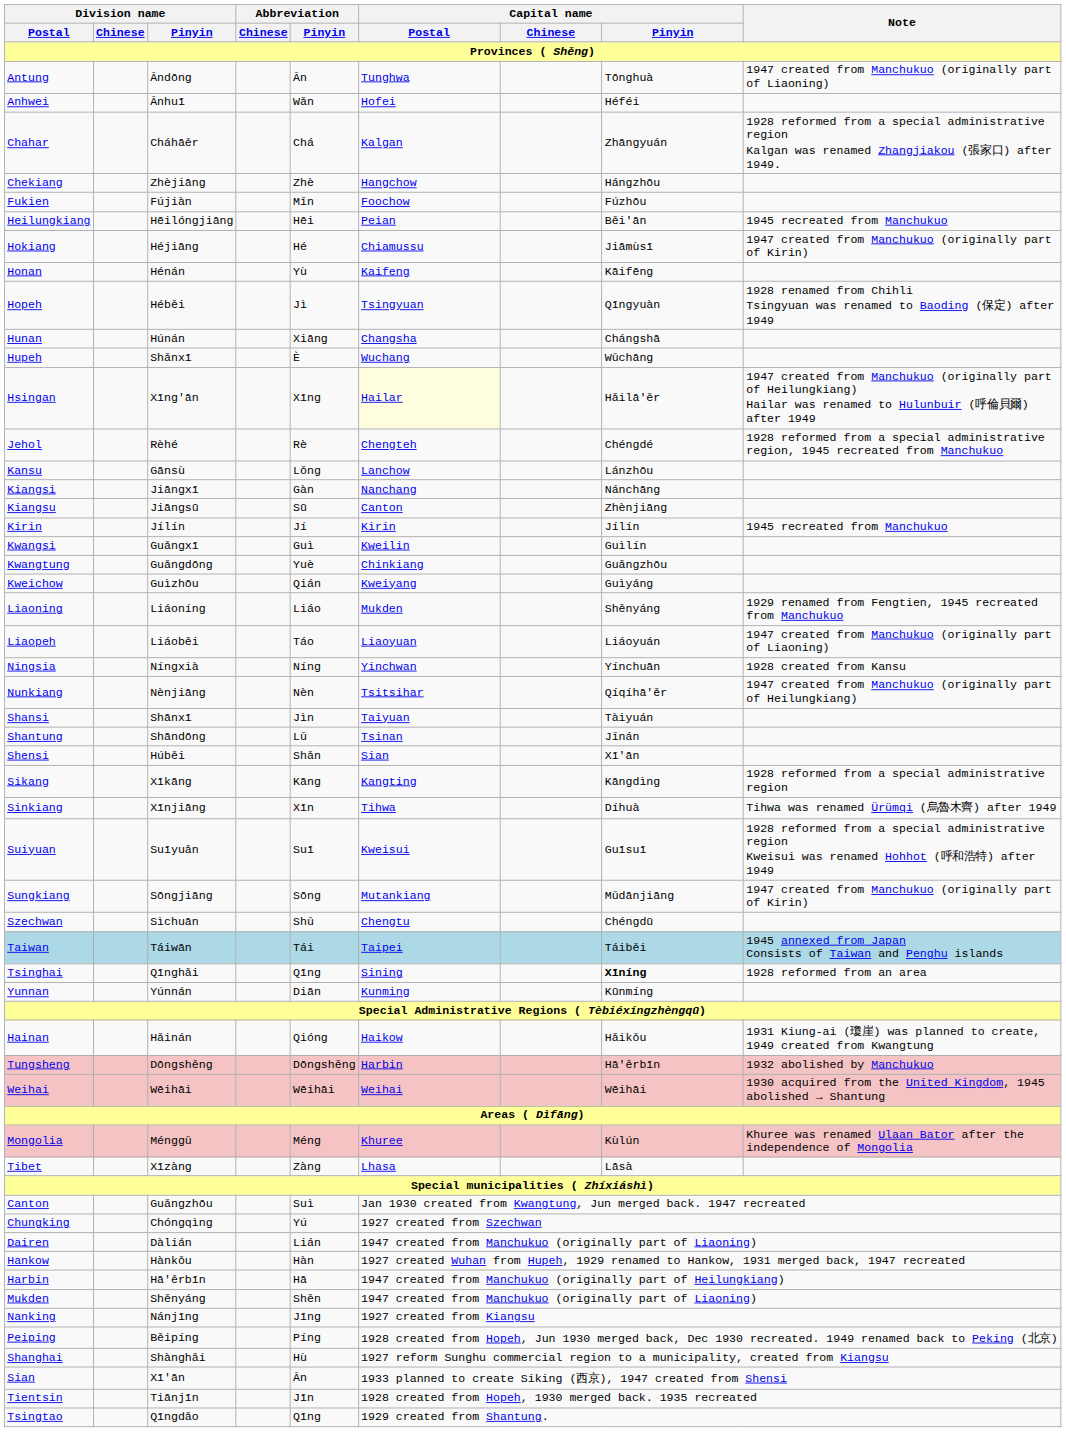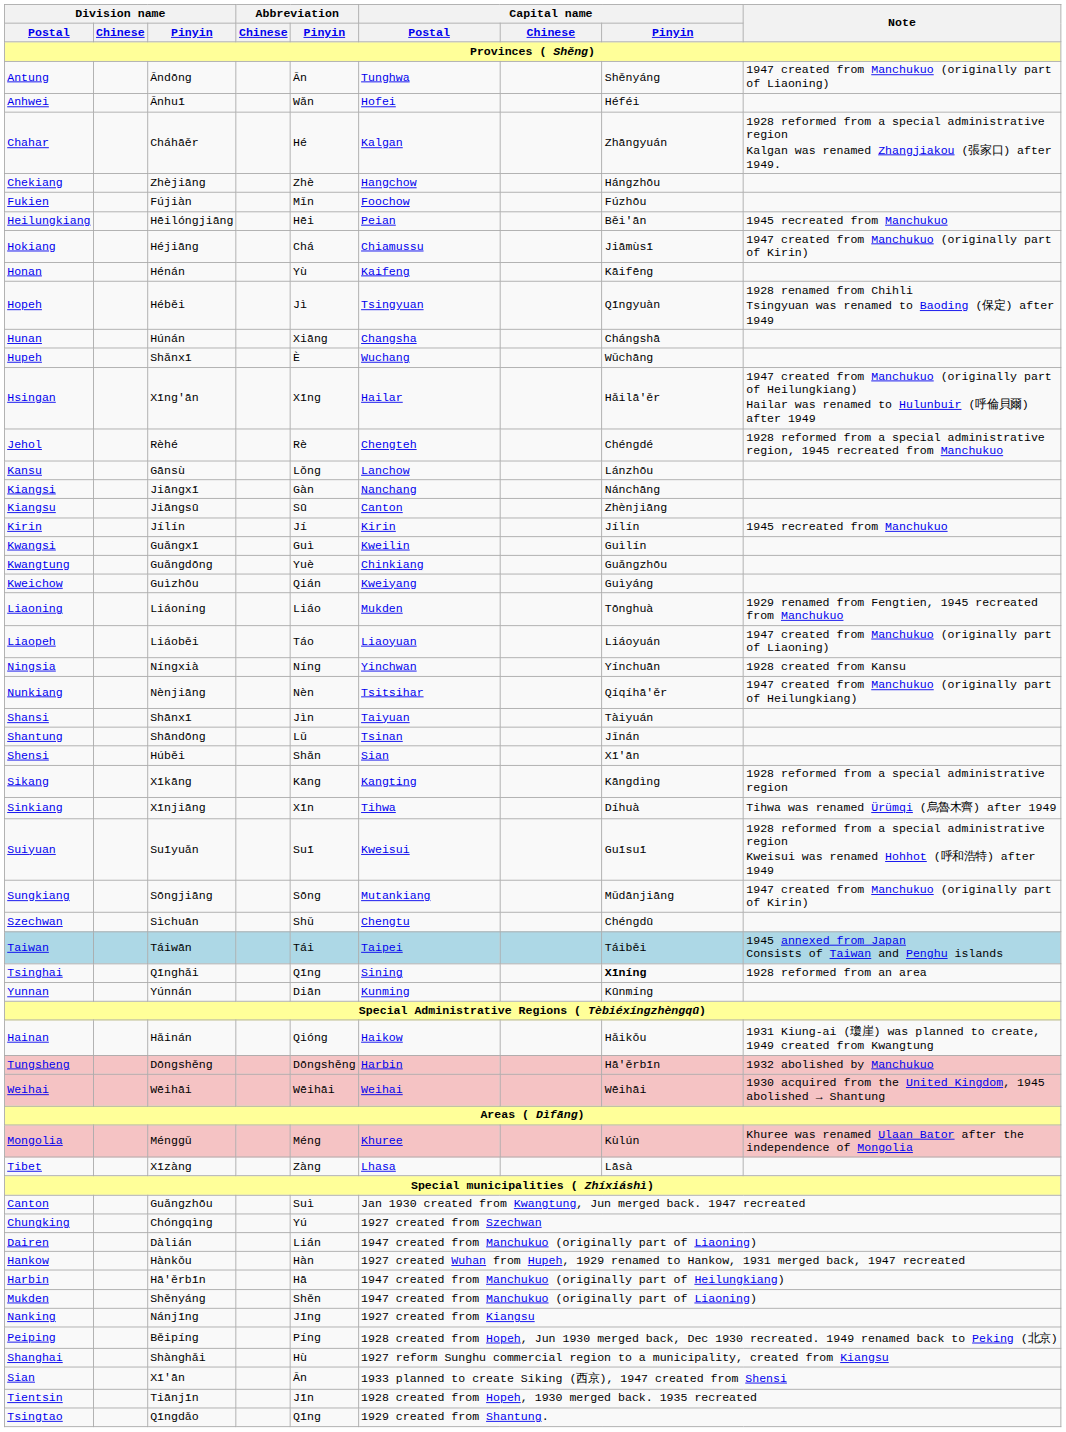 <table class=wikitable>
 <tr>
 <th colspan=3>Division name</th>
 <th colspan=2>Abbreviation</th>
 <th colspan=3>Capital name</th>
 <th rowspan=2 width=350>Note</th>
 </tr>
 <tr>
 <th><a href='#'>Postal</a></th>
 <th><a href='#'>Chinese</a></th>
 <th><a href='#'>Pinyin</a></th>
 <th><a href='#'>Chinese</a></th>
 <th><a href='#'>Pinyin</a></th>
 <th><a href='#'>Postal</a></th>
 <th><a href='#'>Chinese</a></th>
 <th><a href='#'>Pinyin</a></th>
 </tr>
 <tr>
 <th colspan=9 style="background:#ffff99;">Provinces (<span></span> <em>Shěng</em>)</th>
 </tr>
 <tr>
 <td><a href='#'>Antung</a></td>
 <td><span></span></td>
 <td>Āndōng</td>
 <td><span></span></td>
 <td>Ān</td>
 <td><a href='#'>Tunghwa</a></td>
 <td><span></span></td>
-<td>Tōnghuà</td>
+<td>Shěnyáng</td>
 <td>1947 created from <a href='#'>Manchukuo</a> (originally part of Liaoning)</td>
 </tr>
 <tr>
 <td><a href='#'>Anhwei</a></td>
 <td><span></span></td>
 <td>Ānhuī</td>
 <td><span></span></td>
 <td>Wǎn</td>
 <td><a href='#'>Hofei</a></td>
 <td><span></span></td>
 <td>Héféi</td>
 <td></td>
 </tr>
 <tr>
 <td><a href='#'>Chahar</a></td>
 <td><span></span></td>
 <td>Cháhāěr</td>
 <td><span></span></td>
-<td>Chá</td>
+<td>Hé</td>
 <td><a href='#'>Kalgan</a></td>
 <td><span></span></td>
 <td>Zhāngyuán</td>
 <td>1928 reformed from a special administrative region<br>Kalgan was renamed <a href='#'>Zhangjiakou</a> (張家口) after 1949.</td>
 </tr>
 <tr>
 <td><a href='#'>Chekiang</a></td>
 <td><span></span></td>
 <td>Zhèjiāng</td>
 <td><span></span></td>
 <td>Zhè</td>
 <td><a href='#'>Hangchow</a></td>
 <td><span></span></td>
 <td>Hángzhōu</td>
 <td></td>
 </tr>
 <tr>
 <td><a href='#'>Fukien</a></td>
 <td><span></span></td>
 <td>Fújiàn</td>
 <td><span></span></td>
 <td>Mǐn</td>
 <td><a href='#'>Foochow</a></td>
 <td><span></span></td>
 <td>Fúzhōu</td>
 <td></td>
 </tr>
 <tr>
 <td><a href='#'>Heilungkiang</a></td>
 <td><span></span></td>
 <td>Hēilóngjiāng</td>
 <td><span></span></td>
 <td>Hēi</td>
 <td><a href='#'>Peian</a></td>
 <td><span></span></td>
 <td>Běi'ān</td>
 <td>1945 recreated from <a href='#'>Manchukuo</a></td>
 </tr>
 <tr>
 <td><a href='#'>Hokiang</a></td>
 <td><span></span></td>
 <td>Héjiāng</td>
 <td><span></span></td>
-<td>Hé</td>
+<td>Chá</td>
 <td><a href='#'>Chiamussu</a></td>
 <td><span></span></td>
 <td>Jiāmùsī</td>
 <td>1947 created from <a href='#'>Manchukuo</a> (originally part of Kirin)</td>
 </tr>
 <tr>
 <td><a href='#'>Honan</a></td>
 <td><span></span></td>
 <td>Hénán</td>
 <td><span></span></td>
 <td>Yù</td>
 <td><a href='#'>Kaifeng</a></td>
 <td><span></span></td>
 <td>Kāifēng</td>
 <td></td>
 </tr>
 <tr>
 <td><a href='#'>Hopeh</a></td>
 <td><span></span></td>
 <td>Héběi</td>
 <td><span></span></td>
 <td>Jì</td>
 <td><a href='#'>Tsingyuan</a></td>
 <td><span></span></td>
 <td>Qīngyuàn</td>
 <td>1928 renamed from Chihli<br>Tsingyuan was renamed to <a href='#'>Baoding</a> (保定) after 1949</td>
 </tr>
 <tr>
 <td><a href='#'>Hunan</a></td>
 <td><span></span></td>
 <td>Húnán</td>
 <td><span></span></td>
 <td>Xiāng</td>
 <td><a href='#'>Changsha</a></td>
 <td><span></span></td>
 <td>Chángshā</td>
 <td></td>
 </tr>
 <tr>
 <td><a href='#'>Hupeh</a></td>
 <td><span></span></td>
 <td>Shǎnxī</td>
 <td><span></span></td>
 <td>È</td>
 <td><a href='#'>Wuchang</a></td>
 <td><span></span></td>
 <td>Wǔchāng</td>
 <td></td>
 </tr>
 <tr>
 <td><a href='#'>Hsingan</a></td>
 <td><span></span></td>
 <td>Xīng'ān</td>
 <td><span></span></td>
 <td>Xīng</td>
-<td style="background: lightyellow;"><a href='#'>Hailar</a></td>
+<td><a href='#'>Hailar</a></td>
 <td><span></span></td>
 <td>Hǎilā'ěr</td>
 <td>1947 created from <a href='#'>Manchukuo</a> (originally part of Heilungkiang)<br>Hailar was renamed to <a href='#'>Hulunbuir</a> (呼倫貝爾) after 1949</td>
 </tr>
 <tr>
 <td><a href='#'>Jehol</a></td>
 <td><span></span></td>
 <td>Rèhé</td>
 <td><span></span></td>
 <td>Rè</td>
 <td><a href='#'>Chengteh</a></td>
 <td><span></span></td>
 <td>Chéngdé</td>
 <td>1928 reformed from a special administrative region, 1945 recreated from <a href='#'>Manchukuo</a></td>
 </tr>
 <tr>
 <td><a href='#'>Kansu</a></td>
 <td><span></span></td>
 <td>Gānsù</td>
 <td><span></span></td>
 <td>Lǒng</td>
 <td><a href='#'>Lanchow</a></td>
 <td><span></span></td>
 <td>Lánzhōu</td>
 <td></td>
 </tr>
 <tr>
 <td><a href='#'>Kiangsi</a></td>
 <td><span></span></td>
 <td>Jiāngxī</td>
 <td><span></span></td>
 <td>Gàn</td>
 <td><a href='#'>Nanchang</a></td>
 <td><span></span></td>
 <td>Nánchāng</td>
 <td></td>
 </tr>
 <tr>
 <td><a href='#'>Kiangsu</a></td>
 <td><span></span></td>
 <td>Jiāngsū</td>
 <td><span></span></td>
 <td>Sū</td>
 <td><a href='#'>Canton</a></td>
 <td><span></span></td>
 <td>Zhènjiāng</td>
 <td></td>
 </tr>
 <tr>
 <td><a href='#'>Kirin</a></td>
 <td><span></span></td>
 <td>Jílín</td>
 <td><span></span></td>
 <td>Jí</td>
 <td><a href='#'>Kirin</a></td>
 <td><span></span></td>
 <td>Jílín</td>
 <td>1945 recreated from <a href='#'>Manchukuo</a></td>
 </tr>
 <tr>
 <td><a href='#'>Kwangsi</a></td>
 <td><span></span></td>
 <td>Guǎngxī</td>
 <td><span></span></td>
 <td>Guì</td>
 <td><a href='#'>Kweilin</a></td>
 <td><span></span></td>
 <td>Guìlín</td>
 <td></td>
 </tr>
 <tr>
 <td><a href='#'>Kwangtung</a></td>
 <td><span></span></td>
 <td>Guǎngdōng</td>
 <td><span></span></td>
 <td>Yuè</td>
 <td><a href='#'>Chinkiang</a></td>
 <td><span></span></td>
 <td>Guǎngzhōu</td>
 <td></td>
 </tr>
 <tr>
 <td><a href='#'>Kweichow</a></td>
 <td><span></span></td>
 <td>Guìzhōu</td>
 <td><span></span></td>
 <td>Qián</td>
 <td><a href='#'>Kweiyang</a></td>
 <td><span></span></td>
 <td>Guìyáng</td>
 <td></td>
 </tr>
 <tr>
 <td><a href='#'>Liaoning</a></td>
 <td><span></span></td>
 <td>Liáoníng</td>
 <td><span></span></td>
 <td>Liáo</td>
 <td><a href='#'>Mukden</a></td>
 <td><span></span></td>
-<td>Shěnyáng</td>
+<td>Tōnghuà</td>
 <td>1929 renamed from Fengtien, 1945 recreated from <a href='#'>Manchukuo</a></td>
 </tr>
 <tr>
 <td><a href='#'>Liaopeh</a></td>
 <td><span></span></td>
 <td>Liáoběi</td>
 <td><span></span></td>
 <td>Táo</td>
 <td><a href='#'>Liaoyuan</a></td>
 <td><span></span></td>
 <td>Liáoyuán</td>
 <td>1947 created from <a href='#'>Manchukuo</a> (originally part of Liaoning)</td>
 </tr>
 <tr>
 <td><a href='#'>Ningsia</a></td>
 <td><span></span></td>
 <td>Níngxià</td>
 <td><span></span></td>
 <td>Níng</td>
 <td><a href='#'>Yinchwan</a></td>
 <td><span></span></td>
 <td>Yínchuān</td>
 <td>1928 created from Kansu</td>
 </tr>
 <tr>
 <td><a href='#'>Nunkiang</a></td>
 <td><span></span></td>
 <td>Nènjiāng</td>
 <td><span></span></td>
 <td>Nèn</td>
 <td><a href='#'>Tsitsihar</a></td>
 <td><span></span></td>
 <td>Qíqíhā'ěr</td>
 <td>1947 created from <a href='#'>Manchukuo</a> (originally part of Heilungkiang)</td>
 </tr>
 <tr>
 <td><a href='#'>Shansi</a></td>
 <td><span></span></td>
 <td>Shānxī</td>
 <td><span></span></td>
 <td>Jìn</td>
 <td><a href='#'>Taiyuan</a></td>
 <td><span></span></td>
 <td>Tàiyuán</td>
 <td></td>
 </tr>
 <tr>
 <td><a href='#'>Shantung</a></td>
 <td><span></span></td>
 <td>Shāndōng</td>
 <td><span></span></td>
 <td>Lǔ</td>
 <td><a href='#'>Tsinan</a></td>
 <td><span></span></td>
 <td>Jǐnán</td>
 <td></td>
 </tr>
 <tr>
 <td><a href='#'>Shensi</a></td>
 <td><span></span></td>
 <td>Húběi</td>
 <td><span></span></td>
 <td>Shǎn</td>
 <td><a href='#'>Sian</a></td>
 <td><span></span></td>
 <td>Xī'ān</td>
 <td></td>
 </tr>
 <tr>
 <td><a href='#'>Sikang</a></td>
 <td><span></span></td>
 <td>Xīkāng</td>
 <td><span></span></td>
 <td>Kāng</td>
 <td><a href='#'>Kangting</a></td>
 <td><span></span></td>
 <td>Kāngdìng</td>
 <td>1928 reformed from a special administrative region</td>
 </tr>
 <tr>
 <td><a href='#'>Sinkiang</a></td>
 <td><span></span></td>
 <td>Xīnjiāng</td>
 <td><span></span></td>
 <td>Xīn</td>
 <td><a href='#'>Tihwa</a></td>
 <td><span></span></td>
 <td>Díhuà</td>
 <td>Tihwa was renamed <a href='#'>Ürümqi</a> (烏魯木齊) after 1949</td>
 </tr>
 <tr>
 <td><a href='#'>Suiyuan</a></td>
 <td><span></span></td>
 <td>Suīyuǎn</td>
 <td><span></span></td>
 <td>Suī</td>
 <td><a href='#'>Kweisui</a></td>
 <td><span></span></td>
 <td>Guīsuī</td>
 <td>1928 reformed from a special administrative region<br>Kweisui was renamed <a href='#'>Hohhot</a> (呼和浩特) after 1949</td>
 </tr>
 <tr>
 <td><a href='#'>Sungkiang</a></td>
 <td><span></span></td>
 <td>Sōngjiāng</td>
 <td><span></span></td>
 <td>Sōng</td>
 <td><a href='#'>Mutankiang</a></td>
 <td><span></span></td>
 <td>Mǔdānjiāng</td>
 <td>1947 created from <a href='#'>Manchukuo</a> (originally part of Kirin)</td>
 </tr>
 <tr>
 <td><a href='#'>Szechwan</a></td>
 <td><span></span></td>
 <td>Sìchuān</td>
 <td><span></span></td>
 <td>Shǔ</td>
 <td><a href='#'>Chengtu</a></td>
 <td><span></span></td>
 <td>Chéngdū</td>
 <td></td>
 </tr>
 <tr bgcolor=lightblue>
 <td><a href='#'>Taiwan</a></td>
 <td><span></span></td>
 <td>Táiwān</td>
 <td><span></span></td>
 <td>Tái</td>
 <td><a href='#'>Taipei</a></td>
 <td><span></span></td>
 <td>Táiběi</td>
 <td>1945 <a href='#'>annexed from Japan</a><br>Consists of <a href='#'>Taiwan</a> and <a href='#'>Penghu</a> islands</td>
 </tr>
 <tr>
 <td><a href='#'>Tsinghai</a></td>
 <td><span></span></td>
 <td>Qīnghǎi</td>
 <td><span></span></td>
 <td>Qīng</td>
 <td><a href='#'>Sining</a></td>
 <td><span></span></td>
 <td><strong>Xīníng</strong></td>
 <td>1928 reformed from an area</td>
 </tr>
 <tr>
 <td><a href='#'>Yunnan</a></td>
 <td><span></span></td>
 <td>Yúnnán</td>
 <td><span></span></td>
 <td>Diān</td>
 <td><a href='#'>Kunming</a></td>
 <td><span></span></td>
 <td>Kūnmíng</td>
 <td></td>
 </tr>
 <tr>
 <th colspan=9 style="background:#ffff99;">Special Administrative Regions (<span></span> <em>Tèbiéxíngzhèngqū</em>)</th>
 </tr>
 <tr>
 <td><a href='#'>Hainan</a></td>
 <td><span></span></td>
 <td>Hǎinán</td>
 <td><span></span></td>
 <td>Qióng</td>
 <td><a href='#'>Haikow</a></td>
 <td><span></span></td>
 <td>Hǎikǒu</td>
 <td>1931 Kiung-ai (瓊崖) was planned to create, 1949 created from Kwangtung</td>
 </tr>
 <tr bgcolor=#f5c3c4>
 <td><a href='#'>Tungsheng</a></td>
 <td><span></span></td>
 <td>Dōngshěng</td>
 <td><span></span></td>
 <td>Dōngshěng</td>
 <td><a href='#'>Harbin</a></td>
 <td><span></span></td>
 <td>Hā'ěrbīn</td>
 <td>1932 abolished by <a href='#'>Manchukuo</a></td>
 </tr>
 <tr bgcolor=#f5c3c4>
 <td><a href='#'>Weihai</a></td>
 <td><span></span></td>
 <td>Wēihāi</td>
 <td><span></span></td>
 <td>Wēihāi</td>
 <td><a href='#'>Weihai</a></td>
 <td><span></span></td>
 <td>Wēihāi</td>
 <td>1930 acquired from the <a href='#'>United Kingdom</a>, 1945 abolished → Shantung</td>
 </tr>
 <tr>
 <th colspan=9 style="background:#ffff99;">Areas (<span></span> <em>Dìfāng</em>)</th>
 </tr>
 <tr bgcolor=#f5c3c4>
 <td><a href='#'>Mongolia</a></td>
 <td><span></span></td>
 <td>Ménggǔ</td>
 <td><span></span></td>
 <td>Méng</td>
 <td><a href='#'>Khuree</a></td>
 <td><span></span></td>
 <td>Kùlún</td>
 <td>Khuree was renamed <a href='#'>Ulaan Bator</a> after the independence of <a href='#'>Mongolia</a></td>
 </tr>
 <tr>
 <td><a href='#'>Tibet</a></td>
 <td><span></span></td>
 <td>Xīzàng</td>
 <td><span></span></td>
 <td>Zàng</td>
 <td><a href='#'>Lhasa</a></td>
 <td><span></span></td>
 <td>Lāsà</td>
 <td></td>
 </tr>
 <tr>
 <th colspan=9 style="background:#ffff99;">Special municipalities (<span></span> <em>Zhíxiáshì</em>)</th>
 </tr>
 <tr>
 <td><a href='#'>Canton</a></td>
 <td><span></span></td>
 <td>Guǎngzhōu</td>
 <td><span></span></td>
 <td>Suì</td>
 <td colspan=4>Jan 1930 created from <a href='#'>Kwangtung</a>, Jun merged back. 1947 recreated</td>
 </tr>
 <tr>
 <td><a href='#'>Chungking</a></td>
 <td><span></span></td>
 <td>Chóngqìng</td>
 <td><span></span></td>
 <td>Yú</td>
 <td colspan=4>1927 created from <a href='#'>Szechwan</a></td>
 </tr>
 <tr>
 <td><a href='#'>Dairen</a></td>
 <td><span></span></td>
 <td>Dàlián</td>
 <td><span></span></td>
 <td>Lián</td>
 <td colspan=4>1947 created from <a href='#'>Manchukuo</a> (originally part of <a href='#'>Liaoning</a>)</td>
 </tr>
 <tr>
 <td><a href='#'>Hankow</a></td>
 <td><span></span></td>
 <td>Hànkǒu</td>
 <td><span></span></td>
 <td>Hàn</td>
 <td colspan=4>1927 created <a href='#'>Wuhan</a> from <a href='#'>Hupeh</a>, 1929 renamed to Hankow, 1931 merged back, 1947 recreated</td>
 </tr>
 <tr>
 <td><a href='#'>Harbin</a></td>
 <td><span></span></td>
 <td>Hā'ěrbīn</td>
 <td><span></span></td>
 <td>Hā</td>
 <td colspan=4>1947 created from <a href='#'>Manchukuo</a> (originally part of <a href='#'>Heilungkiang</a>)</td>
 </tr>
 <tr>
 <td><a href='#'>Mukden</a></td>
 <td><span></span></td>
 <td>Shěnyáng</td>
 <td><span></span></td>
 <td>Shěn</td>
 <td colspan=4>1947 created from <a href='#'>Manchukuo</a> (originally part of <a href='#'>Liaoning</a>)</td>
 </tr>
 <tr>
 <td><a href='#'>Nanking</a></td>
 <td><span></span></td>
 <td>Nánjīng</td>
 <td><span></span></td>
 <td>Jīng</td>
 <td colspan=4>1927 created from <a href='#'>Kiangsu</a></td>
 </tr>
 <tr>
 <td><a href='#'>Peiping</a></td>
 <td><span></span></td>
 <td>Běipíng</td>
 <td><span></span></td>
 <td>Píng</td>
 <td colspan=4>1928 created from <a href='#'>Hopeh</a>, Jun 1930 merged back, Dec 1930 recreated. 1949 renamed back to <a href='#'>Peking</a> (北京)</td>
 </tr>
 <tr>
 <td><a href='#'>Shanghai</a></td>
 <td><span></span></td>
 <td>Shànghǎi</td>
 <td><span></span></td>
 <td>Hù</td>
 <td colspan=4>1927 reform Sunghu commercial region to a municipality, created from <a href='#'>Kiangsu</a></td>
 </tr>
 <tr>
 <td><a href='#'>Sian</a></td>
 <td><span></span></td>
 <td>Xī'ān</td>
 <td><span></span></td>
 <td>Ān</td>
 <td colspan=4>1933 planned to create Siking (西京), 1947 created from <a href='#'>Shensi</a></td>
 </tr>
 <tr>
 <td><a href='#'>Tientsin</a></td>
 <td><span></span></td>
 <td>Tiānjīn</td>
 <td><span></span></td>
 <td>Jīn</td>
 <td colspan=4>1928 created from <a href='#'>Hopeh</a>, 1930 merged back. 1935 recreated</td>
 </tr>
 <tr>
 <td><a href='#'>Tsingtao</a></td>
 <td><span></span></td>
 <td>Qīngdǎo</td>
 <td><span></span></td>
 <td>Qīng</td>
 <td colspan=4>1929 created from <a href='#'>Shantung</a>.</td>
 </tr>
 </table>
